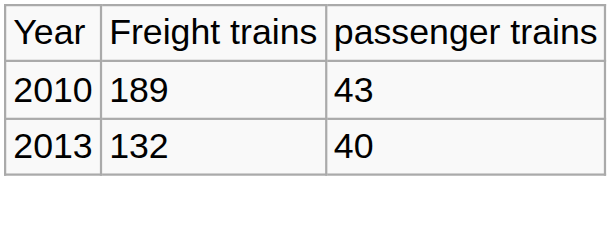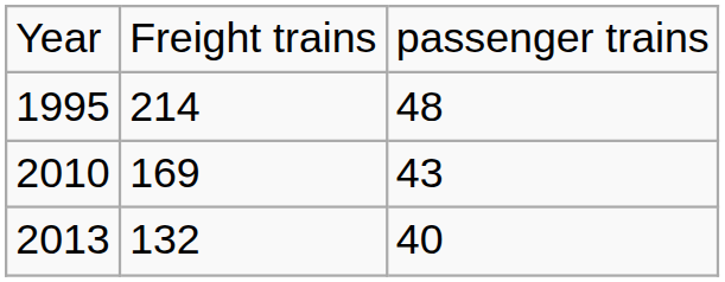 <table class="wikitable float-right">
 <tr>
 <td>Year</td>
 <td>Freight trains</td>
 <td>passenger trains</td>
 </tr>
 <tr>
+<td>1995</td>
+<td>214</td>
+<td>48</td>
+</tr>
+<tr>
 <td>2010</td>
-<td>189</td>
+<td>169</td>
 <td>43</td>
 </tr>
 <tr>
 <td>2013</td>
 <td>132</td>
 <td>40</td>
 </tr>
 </table>
